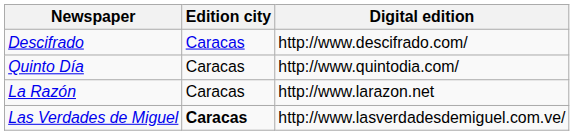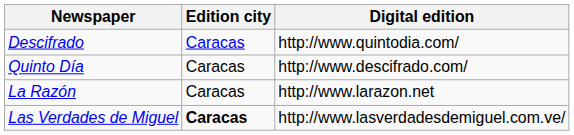 <table class="wikitable sortable">
 <tr align="center">
 <th>Newspaper</th>
 <th>Edition city</th>
 <th>Digital edition</th>
 </tr>
 <tr>
 <td><em><a href='#'>Descifrado</a></em></td>
 <td><a href='#'>Caracas</a></td>
-<td>http://www.descifrado.com/</td>
+<td>http://www.quintodia.com/</td>
 </tr>
 <tr>
 <td><em><a href='#'>Quinto Día</a></em></td>
 <td>Caracas</td>
-<td>http://www.quintodia.com/</td>
+<td>http://www.descifrado.com/</td>
 </tr>
 <tr>
 <td><em><a href='#'>La Razón</a></em></td>
 <td>Caracas</td>
 <td>http://www.larazon.net</td>
 </tr>
 <tr>
 <td><em><a href='#'>Las Verdades de Miguel</a></em></td>
 <td><strong>Caracas</strong></td>
 <td>http://www.lasverdadesdemiguel.com.ve/</td>
 </tr>
 </table>
